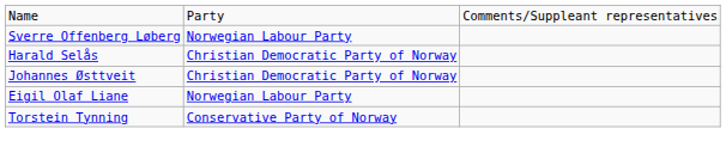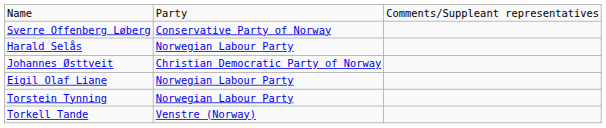 <table class="wikitable">
 <tr>
 <td>Name</td>
 <td>Party</td>
 <td>Comments/Suppleant representatives</td>
 </tr>
 <tr>
 <td><a href='#'>Sverre Offenberg Løberg</a></td>
-<td><a href='#'>Norwegian Labour Party</a></td>
+<td><a href='#'>Conservative Party of Norway</a></td>
 <td></td>
 </tr>
 <tr>
 <td><a href='#'>Harald Selås</a></td>
-<td><a href='#'>Christian Democratic Party of Norway</a></td>
+<td><a href='#'>Norwegian Labour Party</a></td>
 <td></td>
 </tr>
 <tr>
 <td><a href='#'>Johannes Østtveit</a></td>
 <td><a href='#'>Christian Democratic Party of Norway</a></td>
 <td></td>
 </tr>
 <tr>
 <td><a href='#'>Eigil Olaf Liane</a></td>
 <td><a href='#'>Norwegian Labour Party</a></td>
 <td></td>
 </tr>
 <tr>
 <td><a href='#'>Torstein Tynning</a></td>
-<td><a href='#'>Conservative Party of Norway</a></td>
+<td><a href='#'>Norwegian Labour Party</a></td>
+<td></td>
+</tr>
+<tr>
+<td><a href='#'>Torkell Tande</a></td>
+<td><a href='#'>Venstre (Norway)</a></td>
 <td></td>
 </tr>
 </table>
